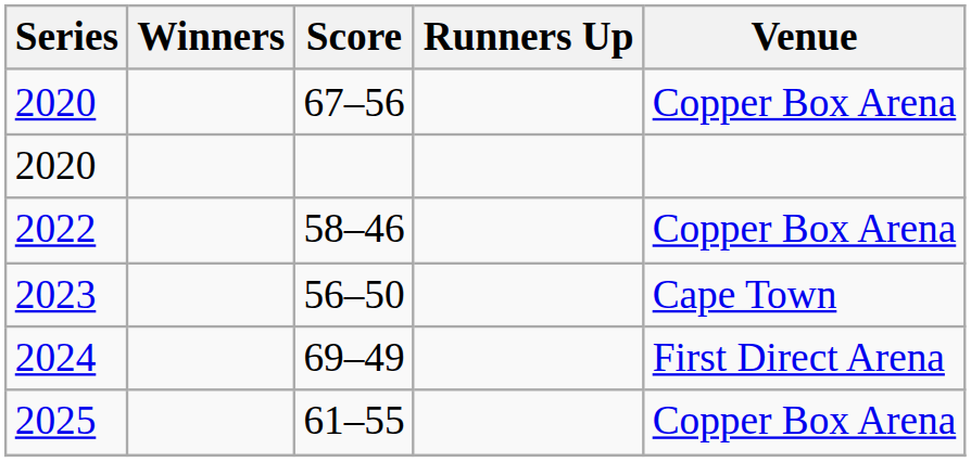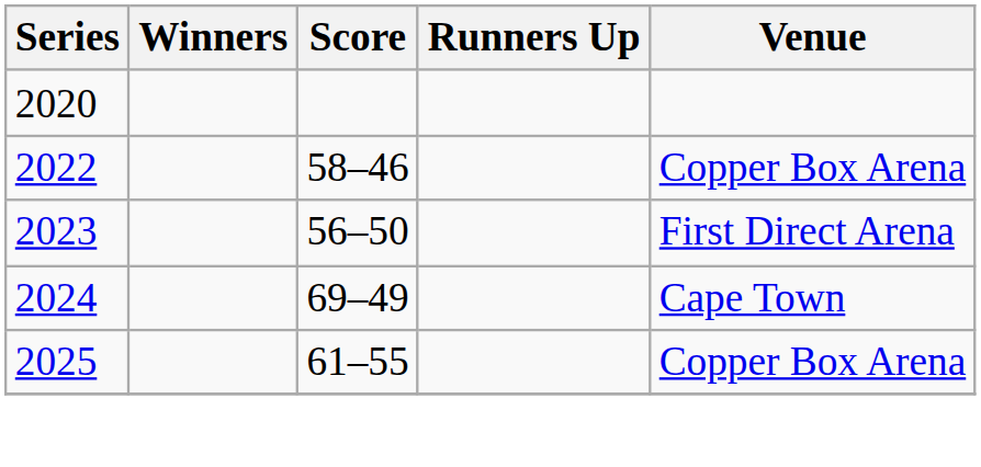 <table class="wikitable collapsible">
 <tr>
 <th>Series</th>
 <th>Winners</th>
 <th>Score</th>
 <th>Runners Up</th>
 <th>Venue</th>
-</tr>
-<tr>
-<td><a href='#'>2020</a></td>
-<td></td>
-<td>67–56</td>
-<td></td>
-<td><a href='#'>Copper Box Arena</a></td>
 </tr>
 <tr>
 <td>2020</td>
 <td><em></em></td>
 <td></td>
 <td></td>
 </tr>
 <tr>
 <td><a href='#'>2022</a></td>
 <td></td>
 <td>58–46</td>
 <td></td>
 <td><a href='#'>Copper Box Arena</a></td>
 </tr>
 <tr>
 <td><a href='#'>2023</a></td>
 <td></td>
 <td>56–50</td>
 <td></td>
-<td><a href='#'>Cape Town</a></td>
+<td><a href='#'>First Direct Arena</a></td>
 </tr>
 <tr>
 <td><a href='#'>2024</a></td>
 <td></td>
 <td>69–49</td>
 <td></td>
-<td><a href='#'>First Direct Arena</a></td>
+<td><a href='#'>Cape Town</a></td>
 </tr>
 <tr>
 <td><a href='#'>2025</a></td>
 <td></td>
 <td>61–55</td>
 <td></td>
 <td><a href='#'>Copper Box Arena</a></td>
 </tr>
 <tr>
 </tr>
 </table>
